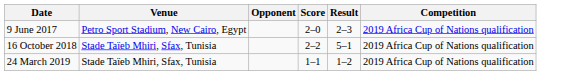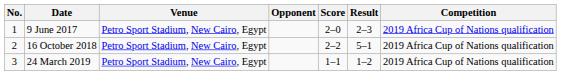 <table class="wikitable sortable">
 <tr>
+<th scope="col">No.</th>
 <th scope="col">Date</th>
 <th scope="col">Venue</th>
 <th scope="col">Opponent</th>
 <th scope="col">Score</th>
 <th scope="col">Result</th>
 <th scope="col">Competition</th>
 </tr>
 <tr>
+<td style="text-align:center">1</td>
 <td>9 June 2017</td>
 <td><a href='#'>Petro Sport Stadium</a>, <a href='#'>New Cairo</a>, Egypt</td>
 <td></td>
 <td style="text-align:center">2–0</td>
 <td style="text-align:center">2–3</td>
 <td><a href='#'>2019 Africa Cup of Nations qualification</a></td>
 </tr>
 <tr>
+<td style="text-align:center">2</td>
 <td>16 October 2018</td>
-<td><a href='#'>Stade Taïeb Mhiri</a>, <a href='#'>Sfax</a>, Tunisia</td>
+<td><a href='#'>Petro Sport Stadium</a>, <a href='#'>New Cairo</a>, Egypt</td>
 <td></td>
 <td style="text-align:center">2–2</td>
 <td style="text-align:center">5–1</td>
 <td>2019 Africa Cup of Nations qualification</td>
 </tr>
 <tr>
+<td style="text-align:center">3</td>
 <td>24 March 2019</td>
-<td>Stade Taïeb Mhiri, Sfax, Tunisia</td>
+<td><a href='#'>Petro Sport Stadium</a>, <a href='#'>New Cairo</a>, Egypt</td>
 <td></td>
 <td style="text-align:center">1–1</td>
 <td style="text-align:center">1–2</td>
 <td>2019 Africa Cup of Nations qualification</td>
 </tr>
 </table>
